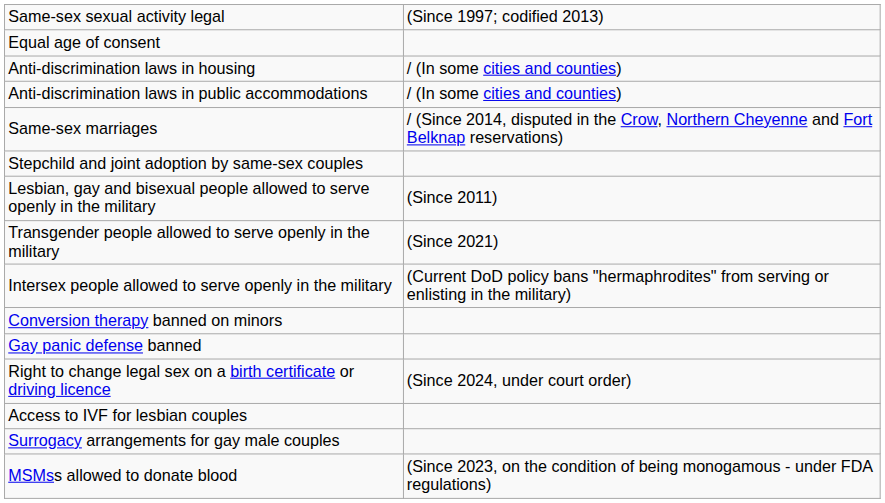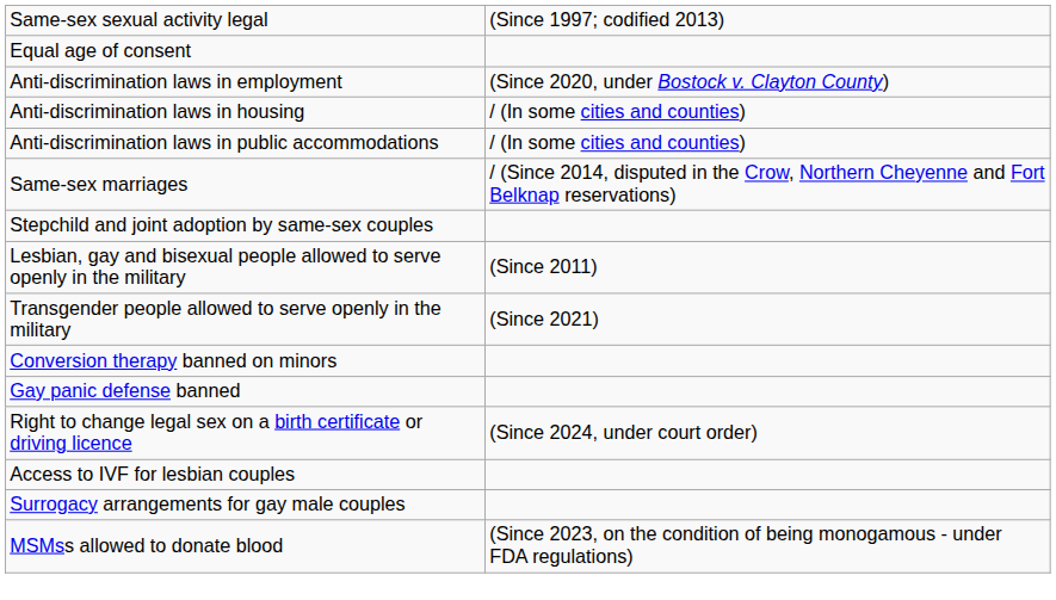 <table class="wikitable">
 <tr>
 <td>Same-sex sexual activity legal</td>
 <td> (Since 1997; codified 2013)</td>
 </tr>
 <tr>
 <td>Equal age of consent</td>
 <td></td>
+</tr>
+<tr>
+<td>Anti-discrimination laws in employment</td>
+<td> (Since 2020, under <em><a href='#'>Bostock v. Clayton County</a></em>)</td>
 </tr>
 <tr>
 <td>Anti-discrimination laws in housing</td>
 <td>/ (In some <a href='#'>cities and counties</a>)</td>
 </tr>
 <tr>
 <td>Anti-discrimination laws in public accommodations</td>
 <td>/ (In some <a href='#'>cities and counties</a>)</td>
 </tr>
 <tr>
 <td>Same-sex marriages</td>
 <td>/ (Since 2014, disputed in the <a href='#'>Crow</a>, <a href='#'>Northern Cheyenne</a> and <a href='#'>Fort Belknap</a> reservations)</td>
 </tr>
 <tr>
 <td>Stepchild and joint adoption by same-sex couples</td>
 <td></td>
 </tr>
 <tr>
 <td>Lesbian, gay and bisexual people allowed to serve openly in the military</td>
 <td> (Since 2011)</td>
 </tr>
 <tr>
 <td>Transgender people allowed to serve openly in the military</td>
 <td> (Since 2021)</td>
 </tr>
 <tr>
-<td>Intersex people allowed to serve openly in the military</td>
-<td> (Current DoD policy bans "hermaphrodites" from serving or enlisting in the military)</td>
-</tr>
-<tr>
 <td><a href='#'>Conversion therapy</a> banned on minors</td>
 <td></td>
 </tr>
 <tr>
 <td><a href='#'>Gay panic defense</a> banned</td>
 <td></td>
 </tr>
 <tr>
 <td>Right to change legal sex on a <a href='#'>birth certificate</a> or <a href='#'>driving licence</a></td>
 <td> (Since 2024, under court order)</td>
 </tr>
 <tr>
 <td>Access to IVF for lesbian couples</td>
 <td></td>
 </tr>
 <tr>
 <td><a href='#'>Surrogacy</a> arrangements for gay male couples</td>
 <td></td>
 </tr>
 <tr>
 <td><a href='#'>MSMs</a>s allowed to donate blood</td>
 <td> (Since 2023, on the condition of being monogamous - under FDA regulations)</td>
 </tr>
 </table>
